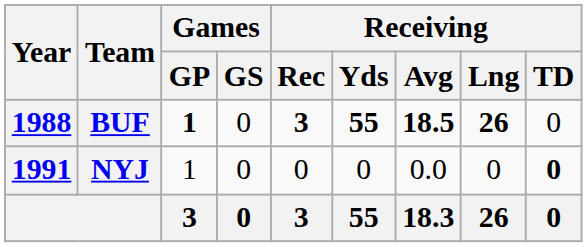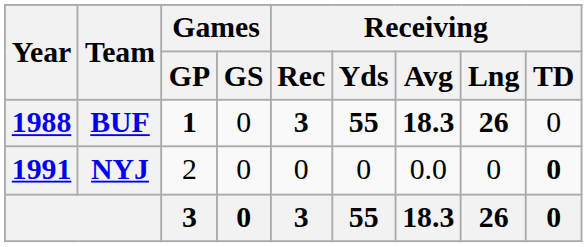 <table class="wikitable" style="text-align:center">
 <tr>
 <th rowspan="2">Year</th>
 <th rowspan="2">Team</th>
 <th colspan="2">Games</th>
 <th colspan="5">Receiving</th>
 </tr>
 <tr>
 <th>GP</th>
 <th>GS</th>
 <th>Rec</th>
 <th>Yds</th>
 <th>Avg</th>
 <th>Lng</th>
 <th>TD</th>
 </tr>
 <tr>
 <th><a href='#'>1988</a></th>
 <th><a href='#'>BUF</a></th>
 <td><strong>1</strong></td>
 <td>0</td>
 <td><strong>3</strong></td>
 <td><strong>55</strong></td>
-<td><strong>18.5</strong></td>
+<td><strong>18.3</strong></td>
 <td><strong>26</strong></td>
 <td>0</td>
 </tr>
 <tr>
 <th><a href='#'>1991</a></th>
 <th><a href='#'>NYJ</a></th>
-<td>1</td>
+<td>2</td>
 <td>0</td>
 <td>0</td>
 <td>0</td>
 <td>0.0</td>
 <td>0</td>
 <td><strong>0</strong></td>
 </tr>
 <tr>
 <th colspan="2"></th>
 <th>3</th>
 <th>0</th>
 <th>3</th>
 <th>55</th>
 <th>18.3</th>
 <th>26</th>
 <th>0</th>
 </tr>
 </table>
